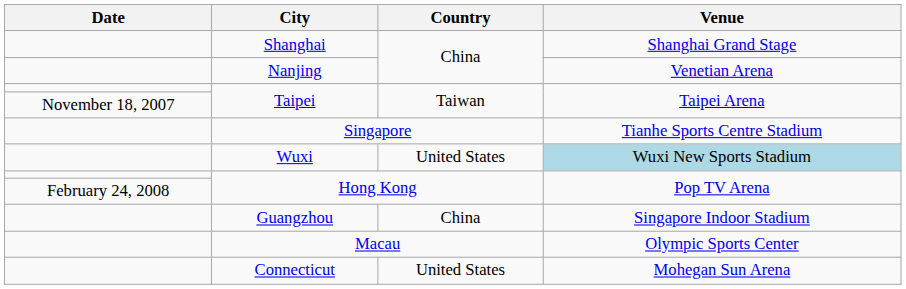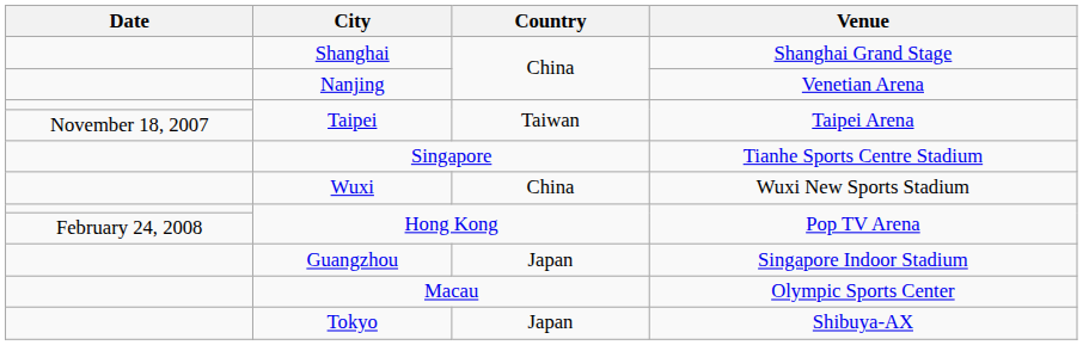 <table class="wikitable" style="text-align:center;">
 <tr>
 <th scope="col" style="width:12em;">Date</th>
 <th scope="col" style="width:9.5em;">City</th>
 <th scope="col" style="width:9.5em;">Country</th>
 <th scope="col" style="width:21em;">Venue</th>
 </tr>
 <tr>
 <td></td>
 <td><a href='#'>Shanghai</a></td>
 <td rowspan="2">China</td>
 <td><a href='#'>Shanghai Grand Stage</a></td>
 </tr>
 <tr>
 <td></td>
 <td><a href='#'>Nanjing</a></td>
 <td><a href='#'>Venetian Arena</a></td>
 </tr>
 <tr>
 <td></td>
 <td rowspan="2"><a href='#'>Taipei</a></td>
 <td rowspan="2">Taiwan</td>
 <td rowspan="2"><a href='#'>Taipei Arena</a></td>
 </tr>
 <tr>
 <td>November 18, 2007</td>
 </tr>
 <tr>
 <td></td>
 <td colspan="2"><a href='#'>Singapore</a></td>
 <td><a href='#'>Tianhe Sports Centre Stadium</a></td>
 </tr>
 <tr>
 <td></td>
 <td><a href='#'>Wuxi</a></td>
-<td>United States</td>
-<td style="background: lightblue;">Wuxi New Sports Stadium</td>
+<td>China</td>
+<td>Wuxi New Sports Stadium</td>
 </tr>
 <tr>
 <td></td>
 <td colspan="2" rowspan="2"><a href='#'>Hong Kong</a></td>
 <td rowspan="2"><a href='#'>Pop TV Arena</a></td>
 </tr>
 <tr>
 <td>February 24, 2008</td>
 </tr>
 <tr>
 <td></td>
 <td><a href='#'>Guangzhou</a></td>
-<td>China</td>
+<td>Japan</td>
 <td><a href='#'>Singapore Indoor Stadium</a></td>
 </tr>
 <tr>
 <td></td>
 <td colspan="2"><a href='#'>Macau</a></td>
 <td><a href='#'>Olympic Sports Center</a></td>
 </tr>
 <tr>
 <td></td>
-<td><a href='#'>Connecticut</a></td>
-<td>United States</td>
-<td><a href='#'>Mohegan Sun Arena</a></td>
+<td><a href='#'>Tokyo</a></td>
+<td>Japan</td>
+<td><a href='#'>Shibuya-AX</a></td>
 </tr>
 </table>
